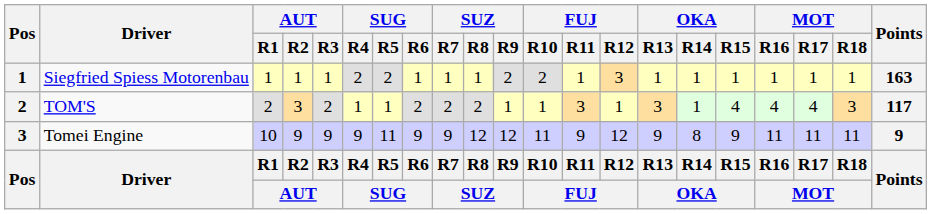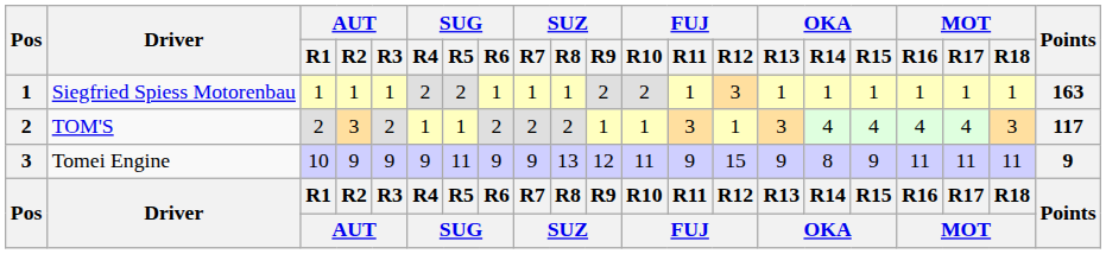 <table class="wikitable" style="font-size:85%; text-align:center">
 <tr>
 <th rowspan="2" valign="middle">Pos</th>
 <th rowspan="2" valign="middle">Driver</th>
 <th colspan="3"><a href='#'>AUT</a></th>
 <th colspan="3"><a href='#'>SUG</a></th>
 <th colspan="3"><a href='#'>SUZ</a></th>
 <th colspan="3"><a href='#'>FUJ</a></th>
 <th colspan="3"><a href='#'>OKA</a></th>
 <th colspan="3"><a href='#'>MOT</a></th>
 <th rowspan="2" valign="middle">Points</th>
 </tr>
 <tr>
 <th>R1</th>
 <th>R2</th>
 <th>R3</th>
 <th>R4</th>
 <th>R5</th>
 <th>R6</th>
 <th>R7</th>
 <th>R8</th>
 <th>R9</th>
 <th>R10</th>
 <th>R11</th>
 <th>R12</th>
 <th>R13</th>
 <th>R14</th>
 <th>R15</th>
 <th>R16</th>
 <th>R17</th>
 <th>R18</th>
 </tr>
 <tr>
 <th>1</th>
 <td align="left"><a href='#'>Siegfried Spiess Motorenbau</a></td>
 <td bgcolor="#FFFFBF">1</td>
 <td bgcolor="#FFFFBF">1</td>
 <td bgcolor="#FFFFBF">1</td>
 <td bgcolor="#DFDFDF">2</td>
 <td bgcolor="#DFDFDF">2</td>
 <td bgcolor="#FFFFBF">1</td>
 <td bgcolor="#FFFFBF">1</td>
 <td bgcolor="#FFFFBF">1</td>
 <td bgcolor="#DFDFDF">2</td>
 <td bgcolor="#DFDFDF">2</td>
 <td bgcolor="#FFFFBF">1</td>
 <td bgcolor="#FFDF9F">3</td>
 <td bgcolor="#FFFFBF">1</td>
 <td bgcolor="#FFFFBF">1</td>
 <td bgcolor="#FFFFBF">1</td>
 <td bgcolor="#FFFFBF">1</td>
 <td bgcolor="#FFFFBF">1</td>
 <td bgcolor="#FFFFBF">1</td>
 <th>163</th>
 </tr>
 <tr>
 <th>2</th>
 <td align="left"><a href='#'>TOM'S</a></td>
 <td bgcolor="#DFDFDF">2</td>
 <td bgcolor="#FFDF9F">3</td>
 <td bgcolor="#DFDFDF">2</td>
 <td bgcolor="#FFFFBF">1</td>
 <td bgcolor="#FFFFBF">1</td>
 <td bgcolor="#DFDFDF">2</td>
 <td bgcolor="#DFDFDF">2</td>
 <td bgcolor="#DFDFDF">2</td>
 <td bgcolor="#FFFFBF">1</td>
 <td bgcolor="#FFFFBF">1</td>
 <td bgcolor="#FFDF9F">3</td>
 <td bgcolor="#FFFFBF">1</td>
 <td bgcolor="#FFDF9F">3</td>
-<td bgcolor="#DFFFDF">1</td>
+<td bgcolor="#DFFFDF">4</td>
 <td bgcolor="#DFFFDF">4</td>
 <td bgcolor="#DFFFDF">4</td>
 <td bgcolor="#DFFFDF">4</td>
 <td bgcolor="#FFDF9F">3</td>
 <th>117</th>
 </tr>
 <tr>
 <th>3</th>
 <td align="left">Tomei Engine</td>
 <td bgcolor="#CFCFFF">10</td>
 <td bgcolor="#CFCFFF">9</td>
 <td bgcolor="#CFCFFF">9</td>
 <td bgcolor="#CFCFFF">9</td>
 <td bgcolor="#CFCFFF">11</td>
 <td bgcolor="#CFCFFF">9</td>
 <td bgcolor="#CFCFFF">9</td>
-<td bgcolor="#CFCFFF">12</td>
+<td bgcolor="#CFCFFF">13</td>
 <td bgcolor="#CFCFFF">12</td>
 <td bgcolor="#CFCFFF">11</td>
 <td bgcolor="#CFCFFF">9</td>
-<td bgcolor="#CFCFFF">12</td>
+<td bgcolor="#CFCFFF">15</td>
 <td bgcolor="#CFCFFF">9</td>
 <td bgcolor="#CFCFFF">8</td>
 <td bgcolor="#CFCFFF">9</td>
 <td bgcolor="#CFCFFF">11</td>
 <td bgcolor="#CFCFFF">11</td>
 <td bgcolor="#CFCFFF">11</td>
 <th>9</th>
 </tr>
 <tr>
 <th rowspan="2">Pos</th>
 <th rowspan="2">Driver</th>
 <th>R1</th>
 <th>R2</th>
 <th>R3</th>
 <th>R4</th>
 <th>R5</th>
 <th>R6</th>
 <th>R7</th>
 <th>R8</th>
 <th>R9</th>
 <th>R10</th>
 <th>R11</th>
 <th>R12</th>
 <th>R13</th>
 <th>R14</th>
 <th>R15</th>
 <th>R16</th>
 <th>R17</th>
 <th>R18</th>
 <th rowspan="2">Points</th>
 </tr>
 <tr>
 <th colspan="3"><a href='#'>AUT</a></th>
 <th colspan="3"><a href='#'>SUG</a></th>
 <th colspan="3"><a href='#'>SUZ</a></th>
 <th colspan="3"><a href='#'>FUJ</a></th>
 <th colspan="3"><a href='#'>OKA</a></th>
 <th colspan="3"><a href='#'>MOT</a></th>
 </tr>
 </table>
